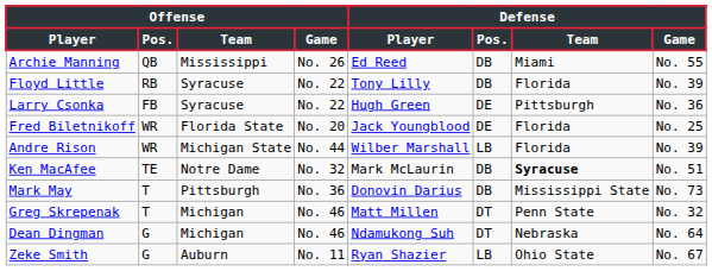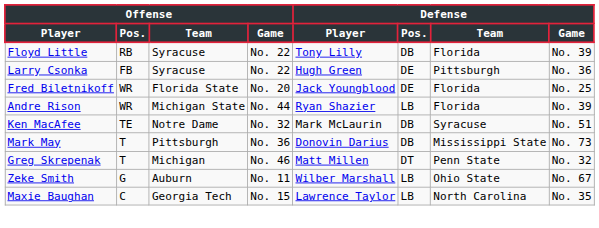 <table class="wikitable mw-collapsible mw-collapsed">
 <tr>
 <th style="background:#2a3439; color:#ffffff; border:2px solid #e2223b;" colspan=4>Offense</th>
 <th style="background:#2a3439; color:#ffffff; border:2px solid #e2223b;" colspan=4>Defense</th>
 </tr>
 <tr>
 <th style="background:#2a3439; color:#ffffff; border:2px solid #e2223b;">Player</th>
 <th style="background:#2a3439; color:#ffffff; border:2px solid #e2223b;">Pos.</th>
 <th style="background:#2a3439; color:#ffffff; border:2px solid #e2223b;">Team</th>
 <th style="background:#2a3439; color:#ffffff; border:2px solid #e2223b;">Game</th>
 <th style="background:#2a3439; color:#ffffff; border:2px solid #e2223b;">Player</th>
 <th style="background:#2a3439; color:#ffffff; border:2px solid #e2223b;">Pos.</th>
 <th style="background:#2a3439; color:#ffffff; border:2px solid #e2223b;">Team</th>
 <th style="background:#2a3439; color:#ffffff; border:2px solid #e2223b;">Game</th>
-</tr>
-<tr>
-<td><a href='#'>Archie Manning</a></td>
-<td>QB</td>
-<td>Mississippi</td>
-<td>No. 26</td>
-<td><a href='#'>Ed Reed</a></td>
-<td>DB</td>
-<td>Miami</td>
-<td>No. 55</td>
 </tr>
 <tr>
 <td><a href='#'>Floyd Little</a></td>
 <td>RB</td>
 <td>Syracuse</td>
 <td>No. 22</td>
 <td><a href='#'>Tony Lilly</a></td>
 <td>DB</td>
 <td>Florida</td>
 <td>No. 39</td>
 </tr>
 <tr>
 <td><a href='#'>Larry Csonka</a></td>
 <td>FB</td>
 <td>Syracuse</td>
 <td>No. 22</td>
 <td><a href='#'>Hugh Green</a></td>
 <td>DE</td>
 <td>Pittsburgh</td>
 <td>No. 36</td>
 </tr>
 <tr>
 <td><a href='#'>Fred Biletnikoff</a></td>
 <td>WR</td>
 <td>Florida State</td>
 <td>No. 20</td>
 <td><a href='#'>Jack Youngblood</a></td>
 <td>DE</td>
 <td>Florida</td>
 <td>No. 25</td>
 </tr>
 <tr>
 <td><a href='#'>Andre Rison</a></td>
 <td>WR</td>
 <td>Michigan State</td>
 <td>No. 44</td>
-<td><a href='#'>Wilber Marshall</a></td>
+<td><a href='#'>Ryan Shazier</a></td>
 <td>LB</td>
 <td>Florida</td>
 <td>No. 39</td>
 </tr>
 <tr>
 <td><a href='#'>Ken MacAfee</a></td>
 <td>TE</td>
 <td>Notre Dame</td>
 <td>No. 32</td>
 <td>Mark McLaurin</td>
 <td>DB</td>
-<td><strong>Syracuse</strong></td>
+<td>Syracuse</td>
 <td>No. 51</td>
 </tr>
 <tr>
 <td><a href='#'>Mark May</a></td>
 <td>T</td>
 <td>Pittsburgh</td>
 <td>No. 36</td>
 <td><a href='#'>Donovin Darius</a></td>
 <td>DB</td>
 <td>Mississippi State</td>
 <td>No. 73</td>
 </tr>
 <tr>
 <td><a href='#'>Greg Skrepenak</a></td>
 <td>T</td>
 <td>Michigan</td>
 <td>No. 46</td>
 <td><a href='#'>Matt Millen</a></td>
 <td>DT</td>
 <td>Penn State</td>
 <td>No. 32</td>
 </tr>
 <tr>
-<td><a href='#'>Dean Dingman</a></td>
-<td>G</td>
-<td>Michigan</td>
-<td>No. 46</td>
-<td><a href='#'>Ndamukong Suh</a></td>
-<td>DT</td>
-<td>Nebraska</td>
-<td>No. 64</td>
-</tr>
-<tr>
 <td><a href='#'>Zeke Smith</a></td>
 <td>G</td>
 <td>Auburn</td>
 <td>No. 11</td>
-<td><a href='#'>Ryan Shazier</a></td>
+<td><a href='#'>Wilber Marshall</a></td>
 <td>LB</td>
 <td>Ohio State</td>
 <td>No. 67</td>
 </tr>
+<tr>
+<td><a href='#'>Maxie Baughan</a></td>
+<td>C</td>
+<td>Georgia Tech</td>
+<td>No. 15</td>
+<td><a href='#'>Lawrence Taylor</a></td>
+<td>LB</td>
+<td>North Carolina</td>
+<td>No. 35</td>
+</tr>
 </table>
